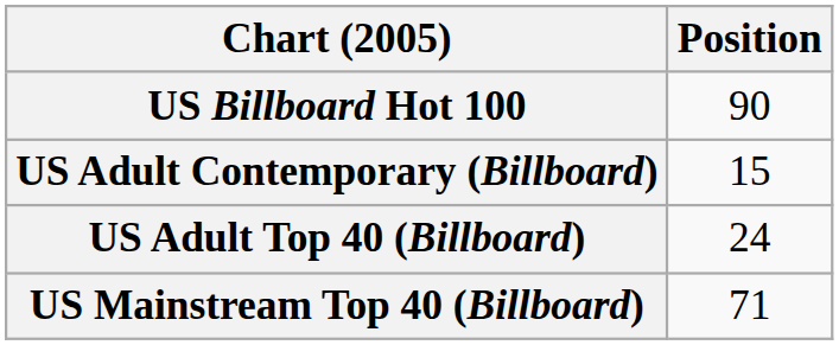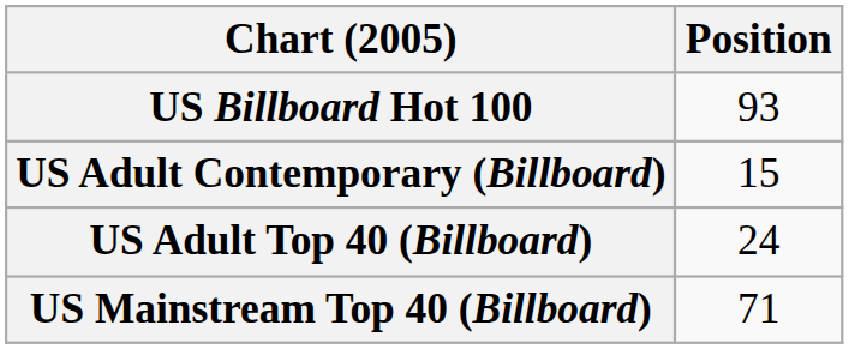 <table class="wikitable sortable plainrowheaders" style="text-align:center">
 <tr>
 <th>Chart (2005)</th>
 <th>Position</th>
 </tr>
 <tr>
 <th scope="row">US <em>Billboard</em> Hot 100</th>
-<td>90</td>
+<td>93</td>
 </tr>
 <tr>
 <th scope="row">US Adult Contemporary (<em>Billboard</em>)</th>
 <td>15</td>
 </tr>
 <tr>
 <th scope="row">US Adult Top 40 (<em>Billboard</em>)</th>
 <td>24</td>
 </tr>
 <tr>
 <th scope="row">US Mainstream Top 40 (<em>Billboard</em>)</th>
 <td>71</td>
 </tr>
 </table>
